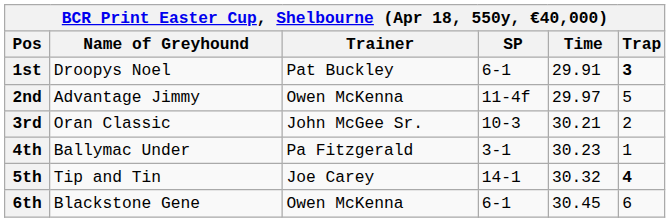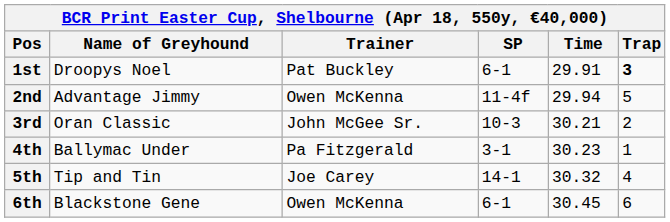 <table class="wikitable">
 <tr>
 <th colspan="6"><a href='#'>BCR Print Easter Cup</a>, <a href='#'>Shelbourne</a> (Apr 18, 550y, €40,000)</th>
 </tr>
 <tr>
 <th width=30>Pos</th>
 <th width=180>Name of Greyhound</th>
 <th width=150>Trainer</th>
 <th width=50>SP</th>
 <th width=50>Time</th>
 <th width=30>Trap</th>
 </tr>
 <tr>
 <th>1st</th>
 <td>Droopys Noel</td>
 <td>Pat Buckley</td>
 <td>6-1</td>
 <td>29.91</td>
 <td><strong>3</strong></td>
 </tr>
 <tr>
 <th>2nd</th>
 <td>Advantage Jimmy</td>
 <td>Owen McKenna</td>
 <td>11-4f</td>
-<td>29.97</td>
+<td>29.94</td>
 <td>5</td>
 </tr>
 <tr>
 <th>3rd</th>
 <td>Oran Classic</td>
 <td>John McGee Sr.</td>
 <td>10-3</td>
 <td>30.21</td>
 <td>2</td>
 </tr>
 <tr>
 <th>4th</th>
 <td>Ballymac Under</td>
 <td>Pa Fitzgerald</td>
 <td>3-1</td>
 <td>30.23</td>
 <td>1</td>
 </tr>
 <tr>
 <th>5th</th>
 <td>Tip and Tin</td>
 <td>Joe Carey</td>
 <td>14-1</td>
 <td>30.32</td>
-<td><strong>4</strong></td>
+<td>4</td>
 </tr>
 <tr>
 <th>6th</th>
 <td>Blackstone Gene</td>
 <td>Owen McKenna</td>
 <td>6-1</td>
 <td>30.45</td>
 <td>6</td>
 </tr>
 </table>
